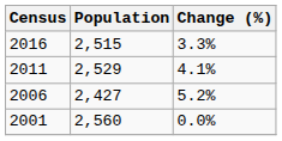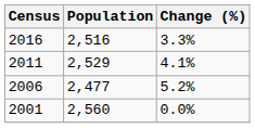 <table class="wikitable">
 <tr>
 <th>Census</th>
 <th>Population</th>
 <th>Change (%)</th>
 </tr>
 <tr>
 <td>2016</td>
-<td>2,515</td>
+<td>2,516</td>
 <td> 3.3%</td>
 </tr>
 <tr>
 <td>2011</td>
 <td>2,529</td>
 <td> 4.1%</td>
 </tr>
 <tr>
 <td>2006</td>
-<td>2,427</td>
+<td>2,477</td>
 <td>5.2%</td>
 </tr>
 <tr>
 <td>2001</td>
 <td>2,560</td>
 <td>0.0%</td>
 </tr>
 <tr>
 </tr>
 </table>
